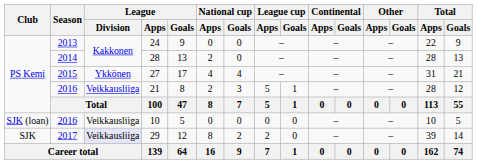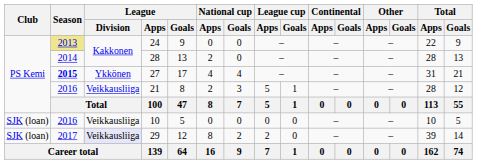 <table class="wikitable" style="text-align: center;">
 <tr>
 <th rowspan="2">Club</th>
 <th rowspan="2">Season</th>
 <th colspan="3">League</th>
 <th colspan="2">National cup</th>
 <th colspan="2">League cup</th>
 <th colspan="2">Continental</th>
 <th colspan="2">Other</th>
 <th colspan="2">Total</th>
 </tr>
 <tr>
 <th>Division</th>
 <th>Apps</th>
 <th>Goals</th>
 <th>Apps</th>
 <th>Goals</th>
 <th>Apps</th>
 <th>Goals</th>
 <th>Apps</th>
 <th>Goals</th>
 <th>Apps</th>
 <th>Goals</th>
 <th>Apps</th>
 <th>Goals</th>
 </tr>
 <tr>
 <td rowspan="5"><a href='#'>PS Kemi</a></td>
-<td><a href='#'>2013</a></td>
+<td style="background: khaki;"><a href='#'>2013</a></td>
 <td rowspan="2"><a href='#'>Kakkonen</a></td>
 <td>24</td>
 <td>9</td>
 <td>0</td>
 <td>0</td>
 <td colspan="2">–</td>
 <td colspan="2">–</td>
 <td colspan="2">–</td>
 <td>22</td>
 <td>9</td>
 </tr>
 <tr>
 <td><a href='#'>2014</a></td>
 <td>28</td>
 <td>13</td>
 <td>2</td>
 <td>0</td>
 <td colspan="2">–</td>
 <td colspan="2">–</td>
 <td colspan="2">–</td>
 <td>28</td>
 <td>13</td>
 </tr>
 <tr>
-<td><a href='#'>2015</a></td>
+<td><strong><a href='#'>2015</a></strong></td>
 <td><a href='#'>Ykkönen</a></td>
 <td>27</td>
 <td>17</td>
 <td>4</td>
 <td>4</td>
 <td colspan="2">–</td>
 <td colspan="2">–</td>
 <td colspan="2">–</td>
 <td>31</td>
 <td>21</td>
 </tr>
 <tr>
 <td><a href='#'>2016</a></td>
 <td><a href='#'>Veikkausliiga</a></td>
 <td>21</td>
 <td>8</td>
 <td>2</td>
 <td>3</td>
 <td>5</td>
 <td>1</td>
 <td colspan="2">–</td>
 <td colspan="2">–</td>
 <td>28</td>
 <td>12</td>
 </tr>
 <tr>
 <th colspan="2">Total</th>
 <th>100</th>
 <th>47</th>
 <th>8</th>
 <th>7</th>
 <th>5</th>
 <th>1</th>
 <th>0</th>
 <th>0</th>
 <th>0</th>
 <th>0</th>
 <th>113</th>
 <th>55</th>
 </tr>
 <tr>
 <td><a href='#'>SJK</a> (loan)</td>
 <td><a href='#'>2016</a></td>
 <td>Veikkausliiga</td>
 <td>10</td>
 <td>5</td>
 <td>0</td>
 <td>0</td>
 <td>0</td>
 <td>0</td>
 <td colspan="2">–</td>
 <td colspan="2">–</td>
 <td>10</td>
 <td>5</td>
 </tr>
 <tr>
-<td>SJK</td>
+<td><a href='#'>SJK</a> (loan)</td>
 <td><a href='#'>2017</a></td>
 <td style="background: lavender;">Veikkausliiga</td>
 <td>29</td>
 <td>12</td>
 <td>8</td>
 <td>2</td>
 <td>2</td>
 <td>0</td>
 <td colspan="2">–</td>
 <td colspan="2">–</td>
 <td>39</td>
 <td>14</td>
 </tr>
 <tr>
 <th colspan="3">Career total</th>
 <th>139</th>
 <th>64</th>
 <th>16</th>
 <th>9</th>
 <th>7</th>
 <th>1</th>
 <th>0</th>
 <th>0</th>
 <th>0</th>
 <th>0</th>
 <th>162</th>
 <th>74</th>
 </tr>
 </table>
